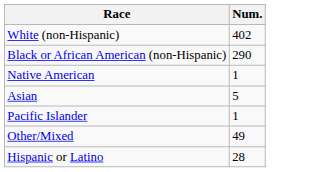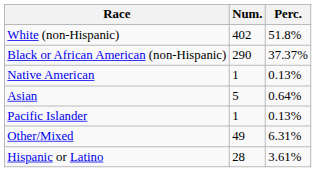 <table class="wikitable">
 <tr>
 <th>Race</th>
 <th>Num.</th>
+<th>Perc.</th>
 </tr>
 <tr>
 <td><a href='#'>White</a> (non-Hispanic)</td>
 <td>402</td>
+<td>51.8%</td>
 </tr>
 <tr>
 <td><a href='#'>Black or African American</a> (non-Hispanic)</td>
 <td>290</td>
+<td>37.37%</td>
 </tr>
 <tr>
 <td><a href='#'>Native American</a></td>
 <td>1</td>
+<td>0.13%</td>
 </tr>
 <tr>
 <td><a href='#'>Asian</a></td>
 <td>5</td>
+<td>0.64%</td>
 </tr>
 <tr>
 <td><a href='#'>Pacific Islander</a></td>
 <td>1</td>
+<td>0.13%</td>
 </tr>
 <tr>
 <td><a href='#'>Other/Mixed</a></td>
 <td>49</td>
+<td>6.31%</td>
 </tr>
 <tr>
 <td><a href='#'>Hispanic</a> or <a href='#'>Latino</a></td>
 <td>28</td>
+<td>3.61%</td>
 </tr>
 </table>
